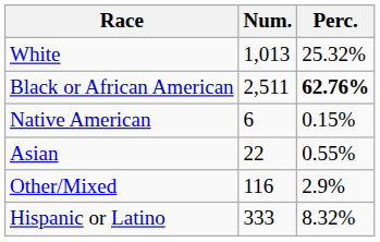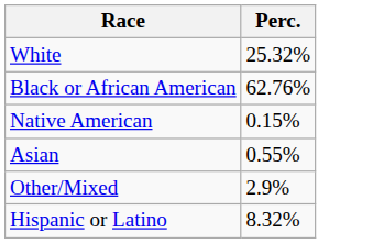 <table class="wikitable">
 <tr>
 <th>Race</th>
-<th>Num.</th>
 <th>Perc.</th>
 </tr>
 <tr>
 <td><a href='#'>White</a></td>
-<td>1,013</td>
 <td>25.32%</td>
 </tr>
 <tr>
 <td><a href='#'>Black or African American</a></td>
-<td>2,511</td>
-<td><strong>62.76%</strong></td>
+<td>62.76%</td>
 </tr>
 <tr>
 <td><a href='#'>Native American</a></td>
-<td>6</td>
 <td>0.15%</td>
 </tr>
 <tr>
 <td><a href='#'>Asian</a></td>
-<td>22</td>
 <td>0.55%</td>
 </tr>
 <tr>
 <td><a href='#'>Other/Mixed</a></td>
-<td>116</td>
 <td>2.9%</td>
 </tr>
 <tr>
 <td><a href='#'>Hispanic</a> or <a href='#'>Latino</a></td>
-<td>333</td>
 <td>8.32%</td>
 </tr>
 </table>
